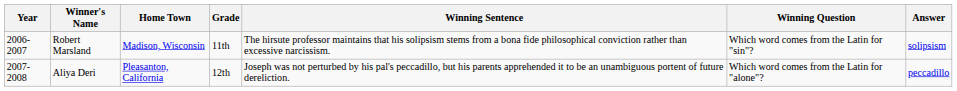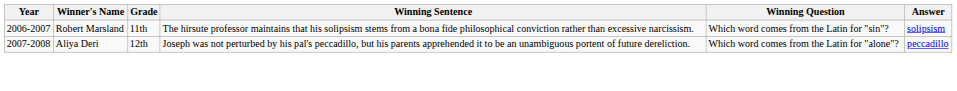 <table class="wikitable" style="width:95%;">
 <tr>
 <th><strong>Year</strong></th>
 <th><strong>Winner's Name</strong></th>
-<th><strong>Home Town</strong></th>
 <th><strong>Grade</strong></th>
 <th><strong>Winning Sentence</strong></th>
 <th><strong>Winning Question</strong></th>
 <th><strong>Answer</strong></th>
 </tr>
 <tr>
 <td>2006-2007</td>
 <td>Robert Marsland</td>
-<td><a href='#'>Madison, Wisconsin</a></td>
 <td>11th</td>
 <td>The hirsute professor maintains that his solipsism stems from a bona fide philosophical conviction rather than excessive narcissism.</td>
 <td>Which word comes from the Latin for "sin"?</td>
 <td><a href='#'>solipsism</a></td>
 </tr>
 <tr>
 <td>2007-2008</td>
 <td>Aliya Deri</td>
-<td><a href='#'>Pleasanton, California</a></td>
 <td>12th</td>
 <td>Joseph was not perturbed by his pal's peccadillo, but his parents apprehended it to be an unambiguous portent of future dereliction.</td>
 <td>Which word comes from the Latin for "alone"?</td>
 <td><a href='#'>peccadillo</a></td>
 </tr>
 </table>
